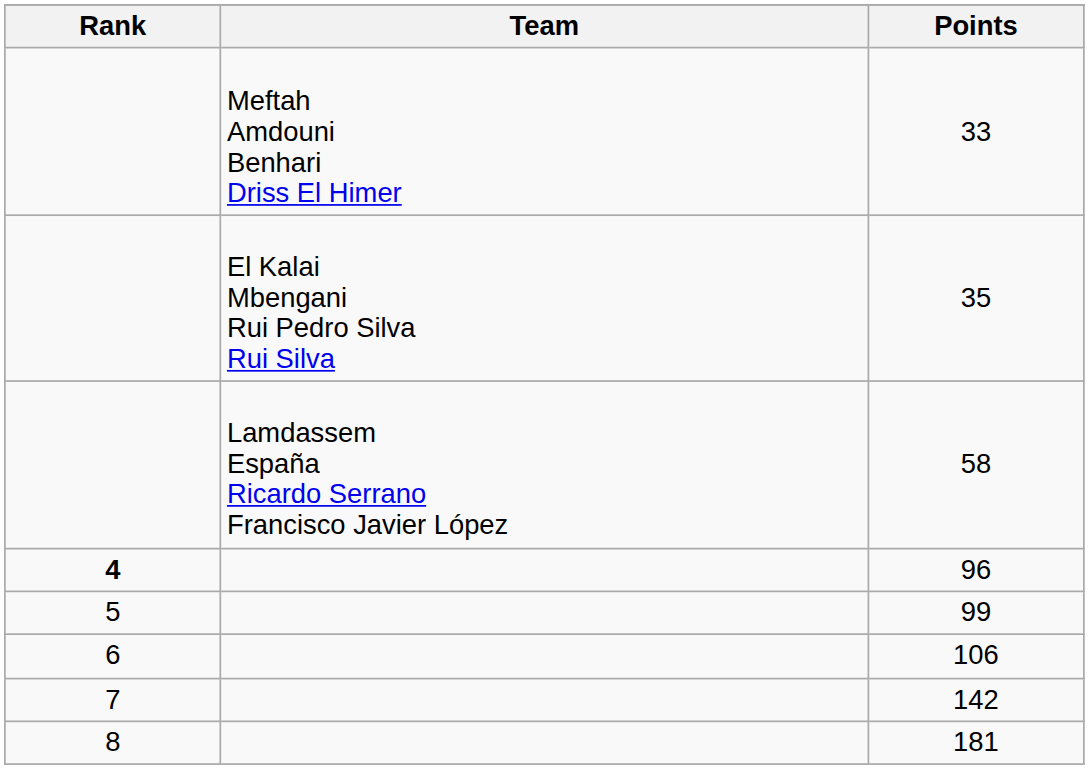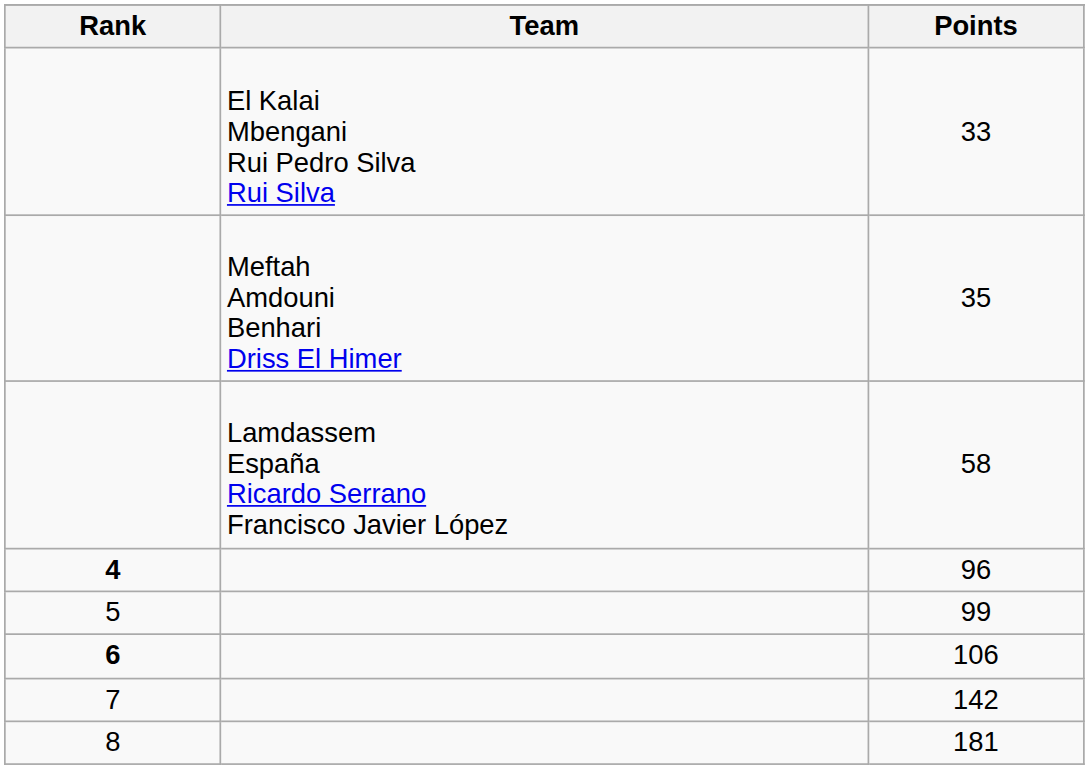 <table class="wikitable" width=50%>
 <tr>
 </tr>
 <tr>
 <th width=10%>Rank</th>
 <th width=30%>Team</th>
 <th width=10%>Points</th>
 </tr>
 <tr align="center">
 <td></td>
-<td align="left"><br>Meftah<br>Amdouni<br>Benhari<br><a href='#'>Driss El Himer</a></td>
+<td align="left"><br>El Kalai<br>Mbengani<br>Rui Pedro Silva<br><a href='#'>Rui Silva</a></td>
 <td>33</td>
 </tr>
 <tr align="center">
 <td></td>
-<td align="left"><br>El Kalai<br>Mbengani<br>Rui Pedro Silva<br><a href='#'>Rui Silva</a></td>
+<td align="left"><br>Meftah<br>Amdouni<br>Benhari<br><a href='#'>Driss El Himer</a></td>
 <td>35</td>
 </tr>
 <tr align="center">
 <td></td>
 <td align="left"><br>Lamdassem<br>España<br><a href='#'>Ricardo Serrano</a><br>Francisco Javier López</td>
 <td>58</td>
 </tr>
 <tr align="center">
 <td><strong>4</strong></td>
 <td align="left"></td>
 <td>96</td>
 </tr>
 <tr align="center">
 <td>5</td>
 <td align="left"></td>
 <td>99</td>
 </tr>
 <tr align="center">
-<td>6</td>
+<td><strong>6</strong></td>
 <td align="left"></td>
 <td>106</td>
 </tr>
 <tr align="center">
 <td>7</td>
 <td align="left"></td>
 <td>142</td>
 </tr>
 <tr align="center">
 <td>8</td>
 <td align="left"></td>
 <td>181</td>
 </tr>
 </table>
